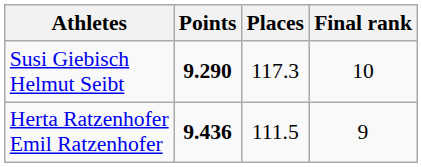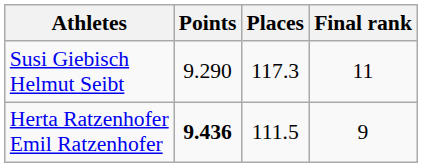 <table class="wikitable" border="1" style="font-size:90%">
 <tr>
 <th>Athletes</th>
 <th>Points</th>
 <th>Places</th>
 <th>Final rank</th>
 </tr>
 <tr align=center>
 <td align=left><a href='#'>Susi Giebisch</a><br><a href='#'>Helmut Seibt</a></td>
-<td><strong>9.290</strong></td>
+<td>9.290</td>
 <td>117.3</td>
-<td>10</td>
+<td>11</td>
 </tr>
 <tr align=center>
 <td align=left><a href='#'>Herta Ratzenhofer</a><br><a href='#'>Emil Ratzenhofer</a></td>
 <td><strong>9.436</strong></td>
 <td>111.5</td>
 <td>9</td>
 </tr>
 </table>
